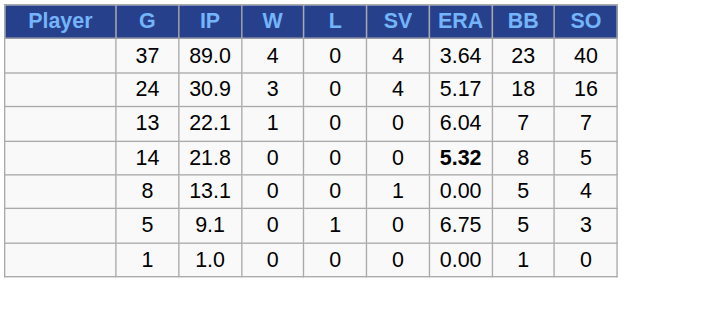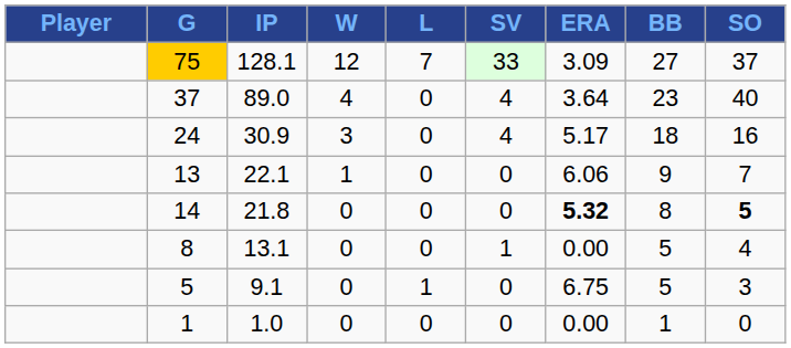 <table class="wikitable sortable">
 <tr>
 <th style="background:#27408B;color:#74B4FA;" width="16%">Player</th>
 <th style="background:#27408B;color:#74B4FA;" width="9%">G</th>
 <th style="background:#27408B;color:#74B4FA;" width="9%">IP</th>
 <th style="background:#27408B;color:#74B4FA;" width="9%">W</th>
 <th style="background:#27408B;color:#74B4FA;" width="9%">L</th>
 <th style="background:#27408B;color:#74B4FA;" width="9%">SV</th>
 <th style="background:#27408B;color:#74B4FA;" width="9%">ERA</th>
 <th style="background:#27408B;color:#74B4FA;" width="9%">BB</th>
 <th style="background:#27408B;color:#74B4FA;" width="9%">SO</th>
+</tr>
+<tr align="center">
+<td></td>
+<td bgcolor="#FFCC00">75</td>
+<td>128.1</td>
+<td>12</td>
+<td>7</td>
+<td bgcolor="#DDFFDD">33</td>
+<td>3.09</td>
+<td>27</td>
+<td>37</td>
 </tr>
 <tr align="center">
 <td></td>
 <td>37</td>
 <td>89.0</td>
 <td>4</td>
 <td>0</td>
 <td>4</td>
 <td>3.64</td>
 <td>23</td>
 <td>40</td>
 </tr>
 <tr align="center">
 <td></td>
 <td>24</td>
 <td>30.9</td>
 <td>3</td>
 <td>0</td>
 <td>4</td>
 <td>5.17</td>
 <td>18</td>
 <td>16</td>
 </tr>
 <tr align="center">
 <td></td>
 <td>13</td>
 <td>22.1</td>
 <td>1</td>
 <td>0</td>
 <td>0</td>
-<td>6.04</td>
-<td>7</td>
+<td>6.06</td>
+<td>9</td>
 <td>7</td>
 </tr>
 <tr align="center">
 <td></td>
 <td>14</td>
 <td>21.8</td>
 <td>0</td>
 <td>0</td>
 <td>0</td>
 <td><strong>5.32</strong></td>
 <td>8</td>
-<td>5</td>
+<td><strong>5</strong></td>
 </tr>
 <tr align="center">
 <td></td>
 <td>8</td>
 <td>13.1</td>
 <td>0</td>
 <td>0</td>
 <td>1</td>
 <td>0.00</td>
 <td>5</td>
 <td>4</td>
 </tr>
 <tr align="center">
 <td></td>
 <td>5</td>
 <td>9.1</td>
 <td>0</td>
 <td>1</td>
 <td>0</td>
 <td>6.75</td>
 <td>5</td>
 <td>3</td>
 </tr>
 <tr align="center">
 <td></td>
 <td>1</td>
 <td>1.0</td>
 <td>0</td>
 <td>0</td>
 <td>0</td>
 <td>0.00</td>
 <td>1</td>
 <td>0</td>
 </tr>
 </table>
